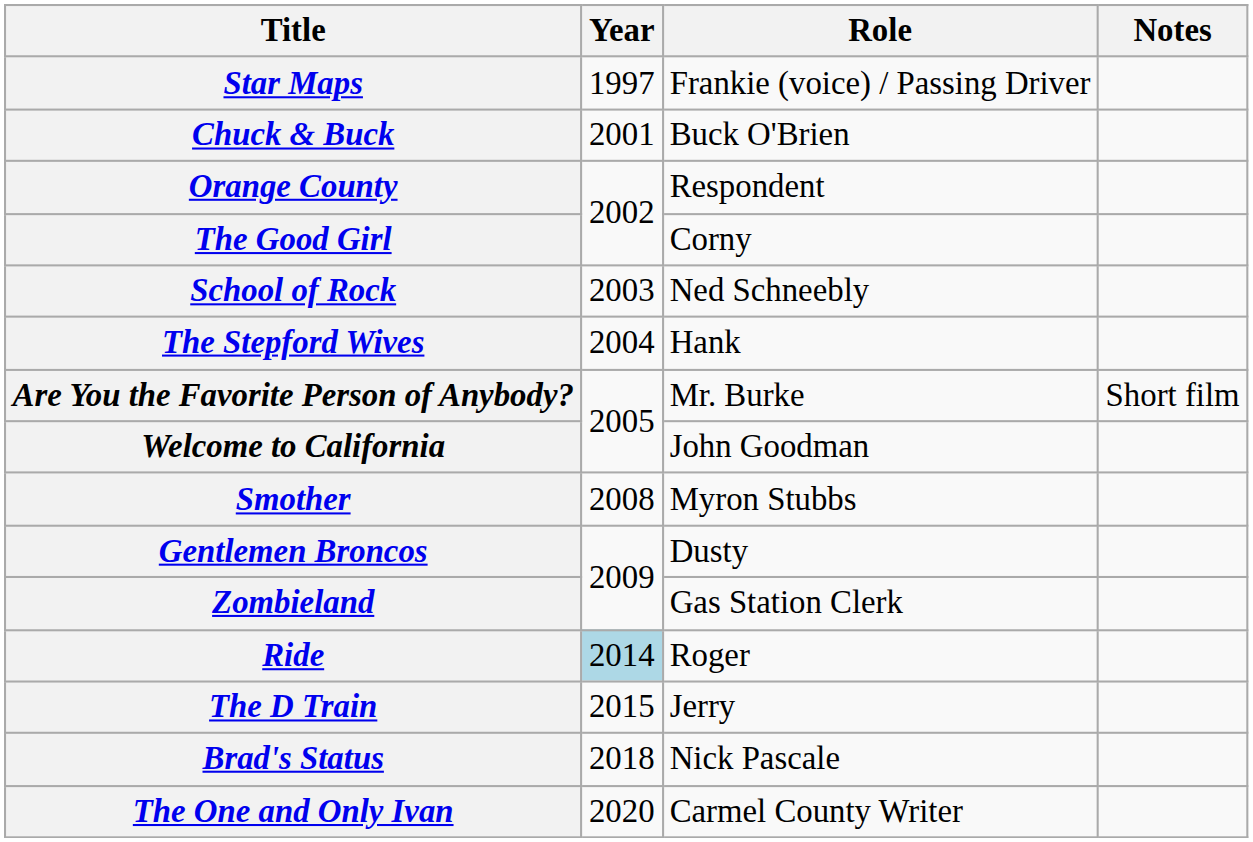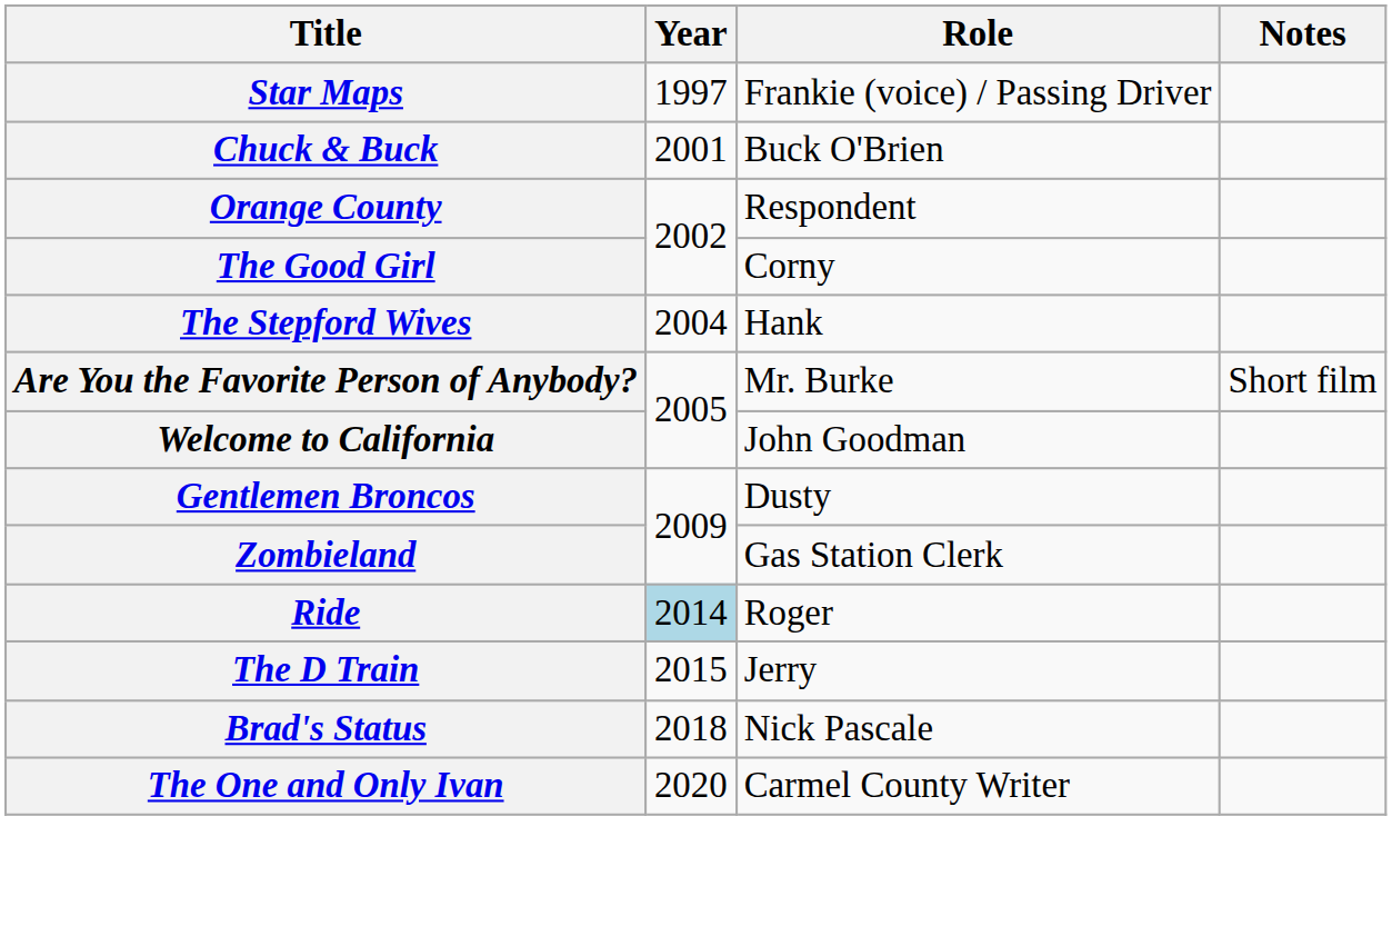 <table class="wikitable plainrowheaders">
 <tr>
 <th>Title</th>
 <th>Year</th>
 <th>Role</th>
 <th>Notes</th>
 </tr>
 <tr>
 <th scope="row"><em><a href='#'>Star Maps</a></em></th>
 <td>1997</td>
 <td>Frankie (voice) / Passing Driver</td>
 <td></td>
 </tr>
 <tr>
 <th scope="row"><em><a href='#'>Chuck & Buck</a></em></th>
 <td>2001</td>
 <td>Buck O'Brien</td>
 <td></td>
 </tr>
 <tr>
 <th scope="row"><em><a href='#'>Orange County</a></em></th>
 <td rowspan="2">2002</td>
 <td>Respondent</td>
 <td></td>
 </tr>
 <tr>
 <th scope="row"><em><a href='#'>The Good Girl</a></em></th>
 <td>Corny</td>
 <td></td>
 </tr>
 <tr>
-<th scope="row"><em><a href='#'>School of Rock</a></em></th>
-<td>2003</td>
-<td>Ned Schneebly</td>
-<td></td>
-</tr>
-<tr>
 <th scope="row"><em><a href='#'>The Stepford Wives</a></em></th>
 <td>2004</td>
 <td>Hank</td>
 <td></td>
 </tr>
 <tr>
 <th scope="row"><em>Are You the Favorite Person of Anybody?</em></th>
 <td rowspan="2">2005</td>
 <td>Mr. Burke</td>
 <td>Short film</td>
 </tr>
 <tr>
 <th scope="row"><em>Welcome to California</em></th>
 <td>John Goodman</td>
-<td></td>
-</tr>
-<tr>
-<th scope="row"><a href='#'><em>Smother</em></a></th>
-<td>2008</td>
-<td>Myron Stubbs</td>
 <td></td>
 </tr>
 <tr>
 <th scope="row"><em><a href='#'>Gentlemen Broncos</a></em></th>
 <td rowspan="2">2009</td>
 <td>Dusty</td>
 <td></td>
 </tr>
 <tr>
 <th scope="row"><em><a href='#'>Zombieland</a></em></th>
 <td>Gas Station Clerk</td>
 <td></td>
 </tr>
 <tr>
 <th scope="row"><em><a href='#'>Ride</a></em></th>
 <td style="background: lightblue;">2014</td>
 <td>Roger</td>
 <td></td>
 </tr>
 <tr>
 <th scope="row"><em><a href='#'>The D Train</a></em></th>
 <td>2015</td>
 <td>Jerry</td>
 <td></td>
 </tr>
 <tr>
 <th scope="row"><em><a href='#'>Brad's Status</a></em></th>
 <td>2018</td>
 <td>Nick Pascale</td>
 <td></td>
 </tr>
 <tr>
 <th scope="row"><em><a href='#'>The One and Only Ivan</a></em></th>
 <td>2020</td>
 <td>Carmel County Writer</td>
 <td></td>
 </tr>
 </table>
